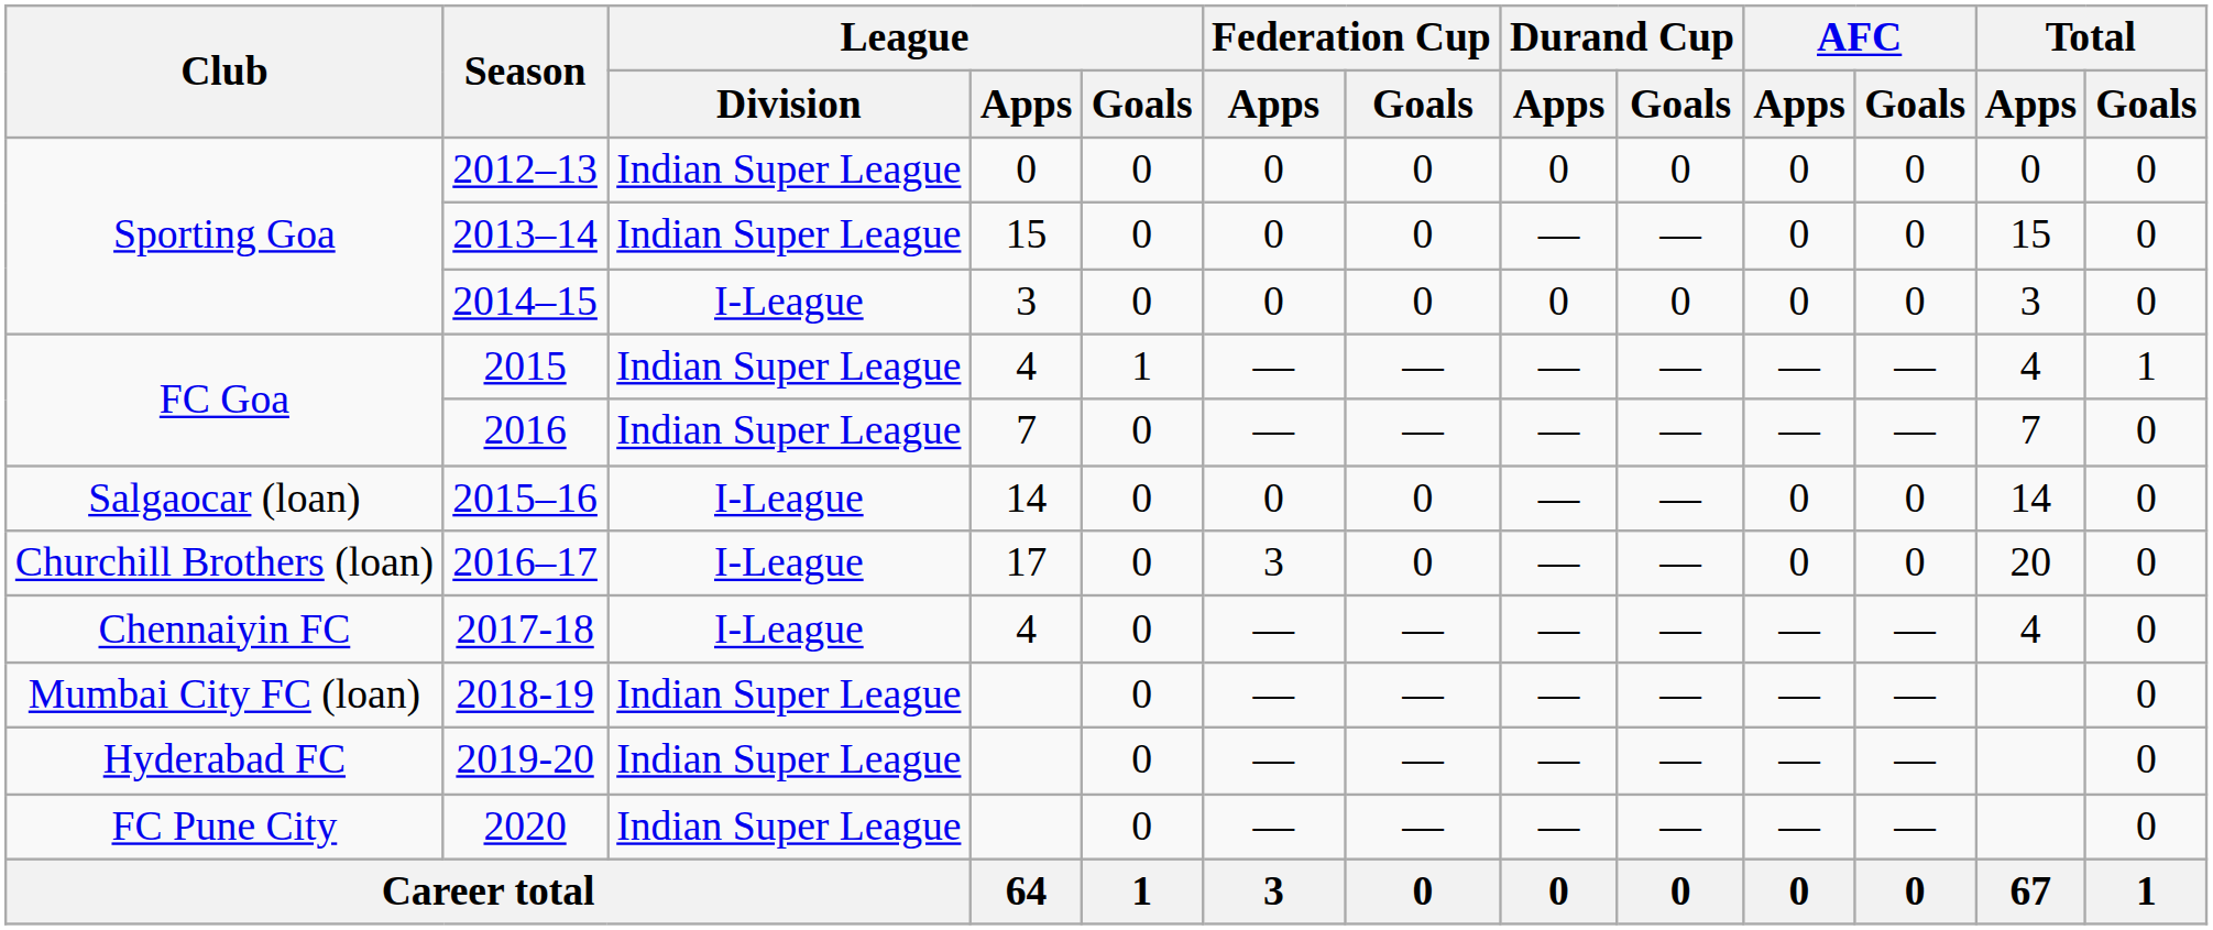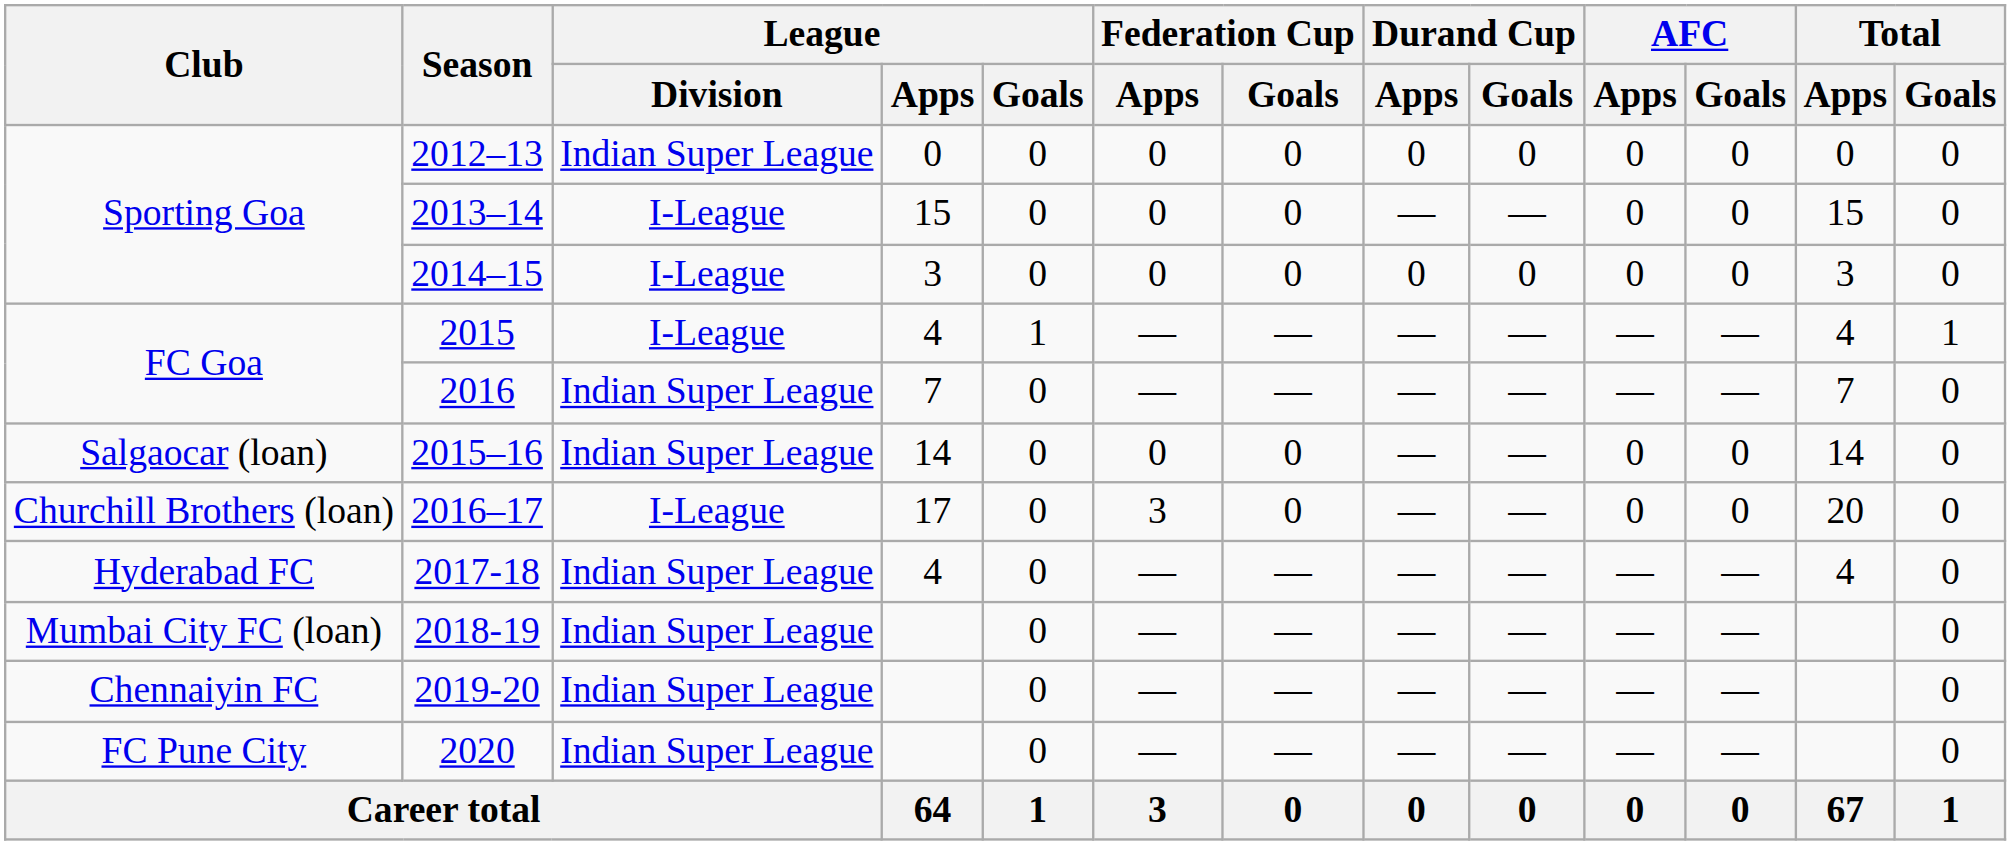 <table class="wikitable" style="text-align: center;">
 <tr>
 <th rowspan="2">Club</th>
 <th rowspan="2">Season</th>
 <th colspan="3">League</th>
 <th colspan="2">Federation Cup</th>
 <th colspan="2">Durand Cup</th>
 <th colspan="2"><a href='#'>AFC</a></th>
 <th colspan="2">Total</th>
 </tr>
 <tr>
 <th>Division</th>
 <th>Apps</th>
 <th>Goals</th>
 <th>Apps</th>
 <th>Goals</th>
 <th>Apps</th>
 <th>Goals</th>
 <th>Apps</th>
 <th>Goals</th>
 <th>Apps</th>
 <th>Goals</th>
 </tr>
 <tr>
 <td rowspan="3"><a href='#'>Sporting Goa</a></td>
 <td><a href='#'>2012–13</a></td>
 <td><a href='#'>Indian Super League</a></td>
 <td>0</td>
 <td>0</td>
 <td>0</td>
 <td>0</td>
 <td>0</td>
 <td>0</td>
 <td>0</td>
 <td>0</td>
 <td>0</td>
 <td>0</td>
 </tr>
 <tr>
 <td><a href='#'>2013–14</a></td>
-<td><a href='#'>Indian Super League</a></td>
+<td><a href='#'>I-League</a></td>
 <td>15</td>
 <td>0</td>
 <td>0</td>
 <td>0</td>
 <td>—</td>
 <td>—</td>
 <td>0</td>
 <td>0</td>
 <td>15</td>
 <td>0</td>
 </tr>
 <tr>
 <td><a href='#'>2014–15</a></td>
 <td><a href='#'>I-League</a></td>
 <td>3</td>
 <td>0</td>
 <td>0</td>
 <td>0</td>
 <td>0</td>
 <td>0</td>
 <td>0</td>
 <td>0</td>
 <td>3</td>
 <td>0</td>
 </tr>
 <tr>
 <td rowspan="2"><a href='#'>FC Goa</a></td>
 <td><a href='#'>2015</a></td>
-<td><a href='#'>Indian Super League</a></td>
+<td><a href='#'>I-League</a></td>
 <td>4</td>
 <td>1</td>
 <td>—</td>
 <td>—</td>
 <td>—</td>
 <td>—</td>
 <td>—</td>
 <td>—</td>
 <td>4</td>
 <td>1</td>
 </tr>
 <tr>
 <td><a href='#'>2016</a></td>
 <td><a href='#'>Indian Super League</a></td>
 <td>7</td>
 <td>0</td>
 <td>—</td>
 <td>—</td>
 <td>—</td>
 <td>—</td>
 <td>—</td>
 <td>—</td>
 <td>7</td>
 <td>0</td>
 </tr>
 <tr>
 <td rowspan="1"><a href='#'>Salgaocar</a> (loan)</td>
 <td><a href='#'>2015–16</a></td>
-<td><a href='#'>I-League</a></td>
+<td><a href='#'>Indian Super League</a></td>
 <td>14</td>
 <td>0</td>
 <td>0</td>
 <td>0</td>
 <td>—</td>
 <td>—</td>
 <td>0</td>
 <td>0</td>
 <td>14</td>
 <td>0</td>
 </tr>
 <tr>
 <td rowspan="1"><a href='#'>Churchill Brothers</a> (loan)</td>
 <td><a href='#'>2016–17</a></td>
 <td><a href='#'>I-League</a></td>
 <td>17</td>
 <td>0</td>
 <td>3</td>
 <td>0</td>
 <td>—</td>
 <td>—</td>
 <td>0</td>
 <td>0</td>
 <td>20</td>
 <td>0</td>
 </tr>
 <tr>
-<td rowspan="1"><a href='#'>Chennaiyin FC</a></td>
+<td rowspan="1"><a href='#'>Hyderabad FC</a></td>
 <td><a href='#'>2017-18</a></td>
-<td><a href='#'>I-League</a></td>
+<td><a href='#'>Indian Super League</a></td>
 <td>4</td>
 <td>0</td>
 <td>—</td>
 <td>—</td>
 <td>—</td>
 <td>—</td>
 <td>—</td>
 <td>—</td>
 <td>4</td>
 <td>0</td>
 </tr>
 <tr>
 <td rowspan="1"><a href='#'>Mumbai City FC</a> (loan)</td>
 <td><a href='#'>2018-19</a></td>
 <td><a href='#'>Indian Super League</a></td>
 <td></td>
 <td>0</td>
 <td>—</td>
 <td>—</td>
 <td>—</td>
 <td>—</td>
 <td>—</td>
 <td>—</td>
 <td></td>
 <td>0</td>
 </tr>
 <tr>
-<td rowspan="1"><a href='#'>Hyderabad FC</a></td>
+<td rowspan="1"><a href='#'>Chennaiyin FC</a></td>
 <td><a href='#'>2019-20</a></td>
 <td><a href='#'>Indian Super League</a></td>
 <td></td>
 <td>0</td>
 <td>—</td>
 <td>—</td>
 <td>—</td>
 <td>—</td>
 <td>—</td>
 <td>—</td>
 <td></td>
 <td>0</td>
 </tr>
 <tr>
 <td rowspan="1"><a href='#'>FC Pune City </a></td>
 <td><a href='#'>2020</a></td>
 <td><a href='#'>Indian Super League</a></td>
 <td></td>
 <td>0</td>
 <td>—</td>
 <td>—</td>
 <td>—</td>
 <td>—</td>
 <td>—</td>
 <td>—</td>
 <td></td>
 <td>0</td>
 </tr>
 <tr>
 <th colspan="3">Career total</th>
 <th>64</th>
 <th>1</th>
 <th>3</th>
 <th>0</th>
 <th>0</th>
 <th>0</th>
 <th>0</th>
 <th>0</th>
 <th>67</th>
 <th>1</th>
 </tr>
 </table>
